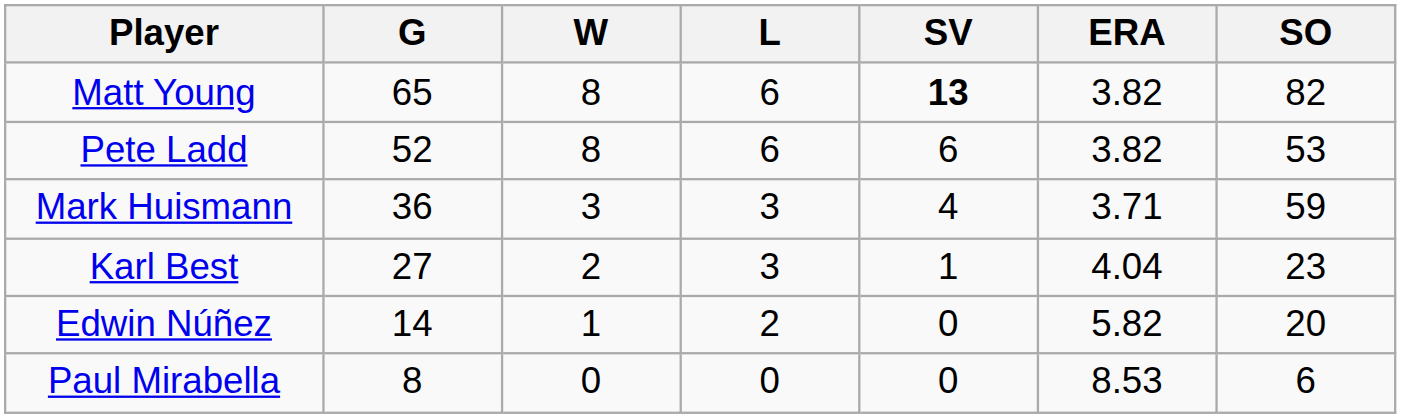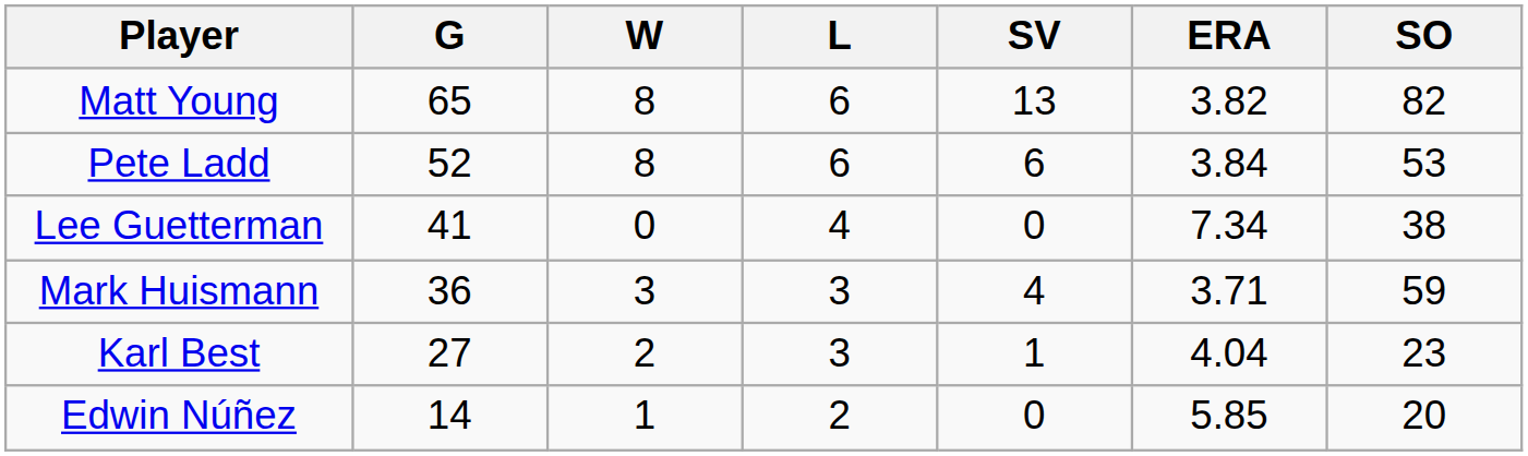 <table class="wikitable sortable">
 <tr>
 <th bgcolor="#DDDDFF" width="16%">Player</th>
 <th bgcolor="#DDDDFF" width="9%">G</th>
 <th bgcolor="#DDDDFF" width="9%">W</th>
 <th bgcolor="#DDDDFF" width="9%">L</th>
 <th bgcolor="#DDDDFF" width="9%">SV</th>
 <th bgcolor="#DDDDFF" width="9%">ERA</th>
 <th bgcolor="#DDDDFF" width="9%">SO</th>
 </tr>
 <tr align="center">
 <td><a href='#'>Matt Young</a></td>
 <td>65</td>
 <td>8</td>
 <td>6</td>
-<td><strong>13</strong></td>
+<td>13</td>
 <td>3.82</td>
 <td>82</td>
 </tr>
 <tr align=center>
 <td><a href='#'>Pete Ladd</a></td>
 <td>52</td>
 <td>8</td>
 <td>6</td>
 <td>6</td>
-<td>3.82</td>
+<td>3.84</td>
 <td>53</td>
+</tr>
+<tr align="center">
+<td><a href='#'>Lee Guetterman</a></td>
+<td>41</td>
+<td>0</td>
+<td>4</td>
+<td>0</td>
+<td>7.34</td>
+<td>38</td>
 </tr>
 <tr align=center>
 <td><a href='#'>Mark Huismann</a></td>
 <td>36</td>
 <td>3</td>
 <td>3</td>
 <td>4</td>
 <td>3.71</td>
 <td>59</td>
 </tr>
 <tr align="center">
 <td><a href='#'>Karl Best</a></td>
 <td>27</td>
 <td>2</td>
 <td>3</td>
 <td>1</td>
 <td>4.04</td>
 <td>23</td>
 </tr>
 <tr align=center>
 <td><a href='#'>Edwin Núñez</a></td>
 <td>14</td>
 <td>1</td>
 <td>2</td>
 <td>0</td>
-<td>5.82</td>
+<td>5.85</td>
 <td>20</td>
 </tr>
-<tr align=center>
-<td><a href='#'>Paul Mirabella</a></td>
-<td>8</td>
-<td>0</td>
-<td>0</td>
-<td>0</td>
-<td>8.53</td>
-<td>6</td>
-</tr>
 </table>
